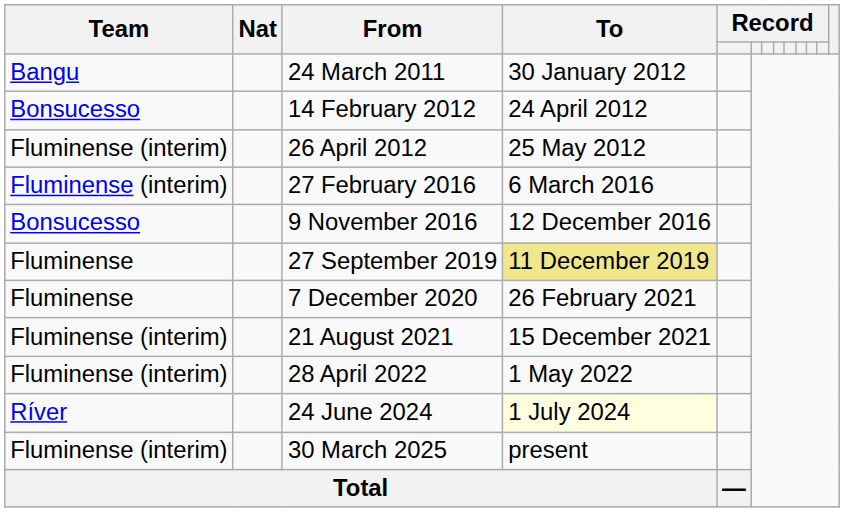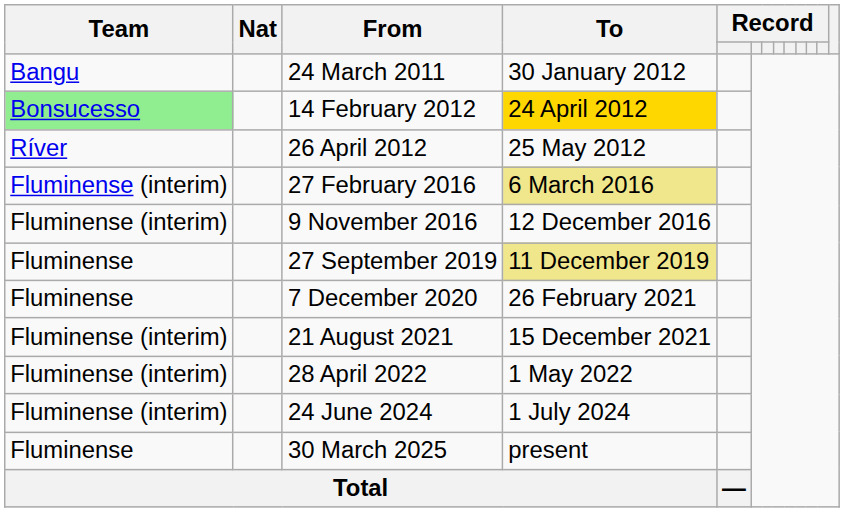 <table class="wikitable" style="text-align: center">
 <tr>
 <th rowspan="2">Team</th>
 <th rowspan="2">Nat</th>
 <th rowspan="2">From</th>
 <th rowspan="2">To</th>
 <th colspan="8">Record</th>
 <th rowspan=2></th>
 </tr>
 <tr>
 <th></th>
 <th></th>
 <th></th>
 <th></th>
 <th></th>
 <th></th>
 <th></th>
 <th></th>
 </tr>
 <tr>
 <td align=left><a href='#'>Bangu</a></td>
 <td></td>
 <td align=left>24 March 2011</td>
 <td align=left>30 January 2012<br></td>
 <td></td>
 </tr>
 <tr>
-<td align=left><a href='#'>Bonsucesso</a></td>
+<td align=left style="background: lightgreen;"><a href='#'>Bonsucesso</a></td>
 <td></td>
 <td align=left>14 February 2012</td>
-<td align=left>24 April 2012<br></td>
+<td align=left style="background: gold;">24 April 2012<br></td>
 <td></td>
 </tr>
 <tr>
-<td align=left>Fluminense (interim)</td>
+<td align=left><a href='#'>Ríver</a></td>
 <td></td>
 <td align=left>26 April 2012</td>
 <td align=left>25 May 2012<br></td>
 <td></td>
 </tr>
 <tr>
 <td align=left><a href='#'>Fluminense</a> (interim)</td>
 <td></td>
 <td align=left>27 February 2016</td>
-<td align=left>6 March 2016<br></td>
+<td align=left style="background: khaki;">6 March 2016<br></td>
 <td></td>
 </tr>
 <tr>
-<td align=left><a href='#'>Bonsucesso</a></td>
+<td align=left>Fluminense (interim)</td>
 <td></td>
 <td align=left>9 November 2016</td>
 <td align=left>12 December 2016<br></td>
 <td></td>
 </tr>
 <tr>
 <td align=left>Fluminense</td>
 <td></td>
 <td align=left>27 September 2019</td>
 <td align=left style="background: khaki;">11 December 2019<br></td>
 <td></td>
 </tr>
 <tr>
 <td align=left>Fluminense</td>
 <td></td>
 <td align=left>7 December 2020</td>
 <td align=left>26 February 2021<br></td>
 <td></td>
 </tr>
 <tr>
 <td align=left>Fluminense (interim)</td>
 <td></td>
 <td align=left>21 August 2021</td>
 <td align=left>15 December 2021<br></td>
 <td></td>
 </tr>
 <tr>
 <td align=left>Fluminense (interim)</td>
 <td></td>
 <td align=left>28 April 2022</td>
 <td align=left>1 May 2022<br></td>
 <td></td>
 </tr>
 <tr>
-<td align=left><a href='#'>Ríver</a></td>
+<td align=left>Fluminense (interim)</td>
 <td></td>
 <td align=left>24 June 2024</td>
-<td align=left style="background: lightyellow;">1 July 2024<br></td>
+<td align=left>1 July 2024<br></td>
 <td></td>
 </tr>
 <tr>
-<td align=left>Fluminense (interim)</td>
+<td align=left>Fluminense</td>
 <td></td>
 <td align=left>30 March 2025</td>
 <td align=left>present<br></td>
 <td></td>
 </tr>
 <tr>
 <th colspan="4">Total<br></th>
 <th>—</th>
 </tr>
 </table>
